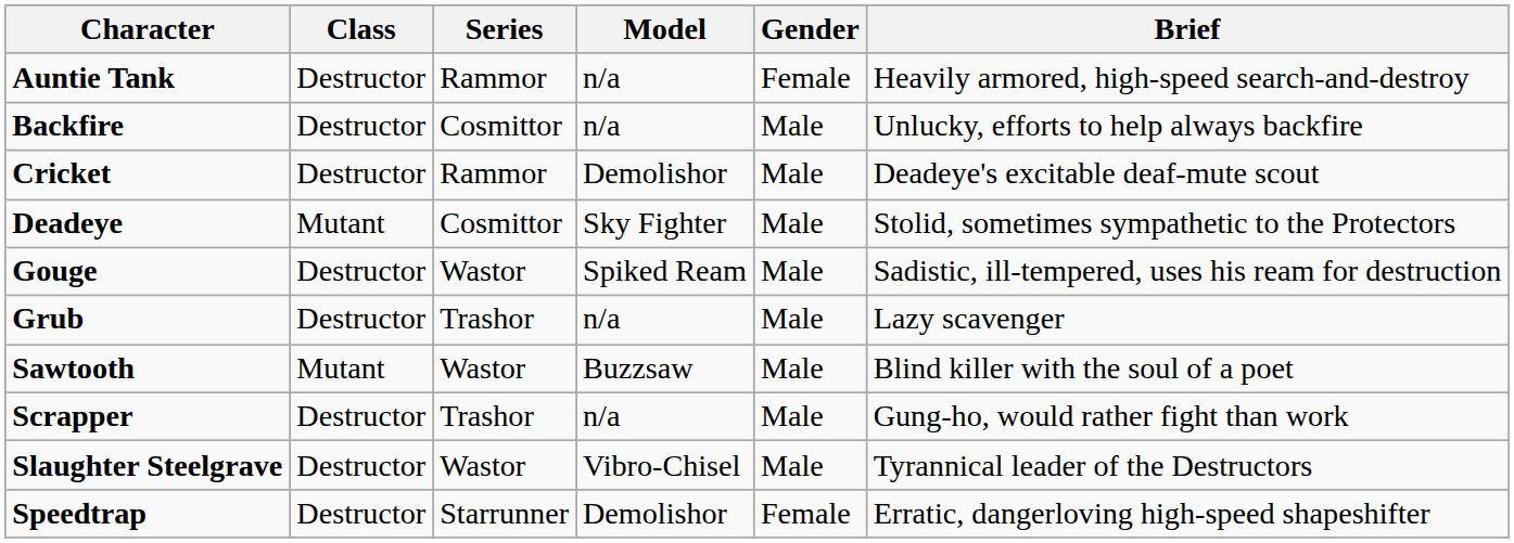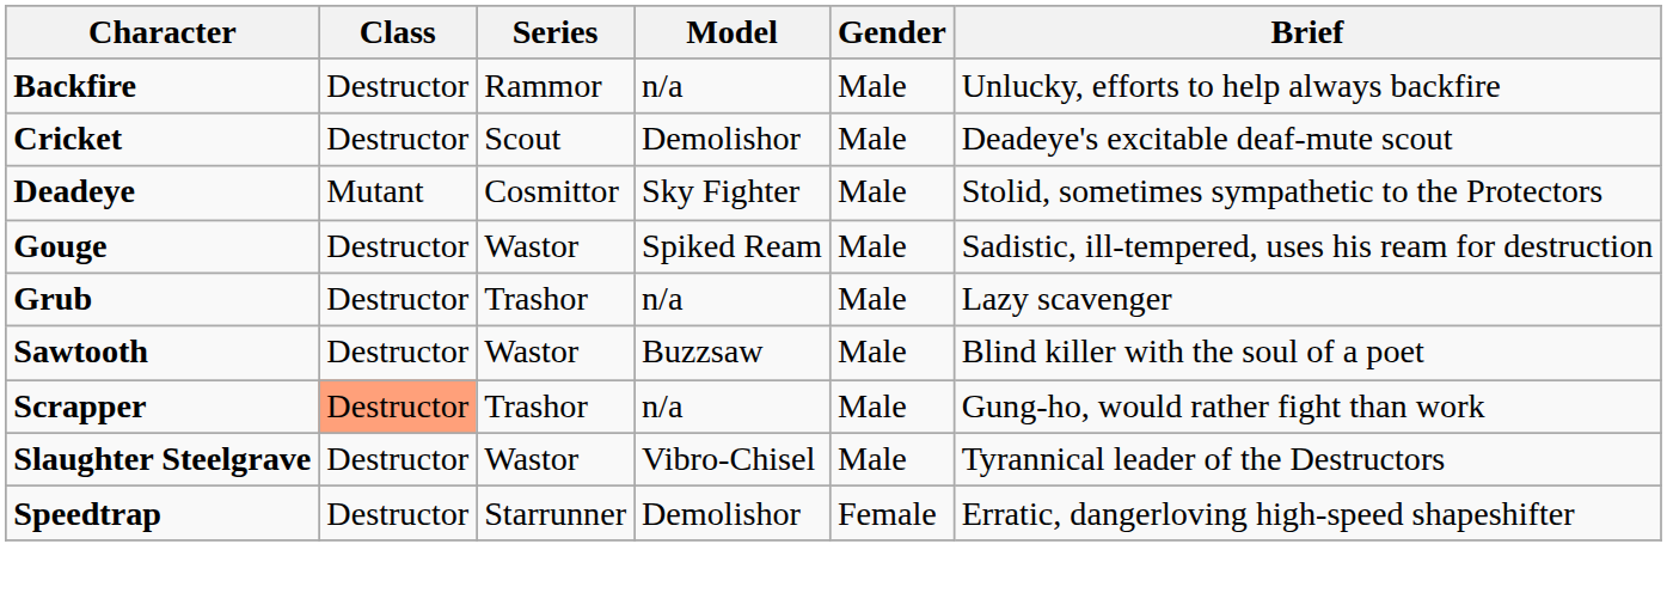 <table class="wikitable">
 <tr>
 <th>Character</th>
 <th>Class</th>
 <th>Series</th>
 <th>Model</th>
 <th>Gender</th>
 <th>Brief</th>
 </tr>
 <tr>
-<td><strong>Auntie Tank</strong></td>
+<td><strong>Backfire</strong></td>
 <td>Destructor</td>
 <td>Rammor</td>
-<td>n/a</td>
-<td>Female</td>
-<td>Heavily armored, high-speed search-and-destroy</td>
-</tr>
-<tr>
-<td><strong>Backfire</strong></td>
-<td>Destructor</td>
-<td>Cosmittor</td>
 <td>n/a</td>
 <td>Male</td>
 <td>Unlucky, efforts to help always backfire</td>
 </tr>
 <tr>
 <td><strong>Cricket</strong></td>
 <td>Destructor</td>
-<td>Rammor</td>
+<td>Scout</td>
 <td>Demolishor</td>
 <td>Male</td>
 <td>Deadeye's excitable deaf-mute scout</td>
 </tr>
 <tr>
 <td><strong>Deadeye</strong></td>
 <td>Mutant</td>
 <td>Cosmittor</td>
 <td>Sky Fighter</td>
 <td>Male</td>
 <td>Stolid, sometimes sympathetic to the Protectors</td>
 </tr>
 <tr>
 <td><strong>Gouge</strong></td>
 <td>Destructor</td>
 <td>Wastor</td>
 <td>Spiked Ream</td>
 <td>Male</td>
 <td>Sadistic, ill-tempered, uses his ream for destruction</td>
 </tr>
 <tr>
 <td><strong>Grub</strong></td>
 <td>Destructor</td>
 <td>Trashor</td>
 <td>n/a</td>
 <td>Male</td>
 <td>Lazy scavenger</td>
 </tr>
 <tr>
 <td><strong>Sawtooth</strong></td>
-<td>Mutant</td>
+<td>Destructor</td>
 <td>Wastor</td>
 <td>Buzzsaw</td>
 <td>Male</td>
 <td>Blind killer with the soul of a poet</td>
 </tr>
 <tr>
 <td><strong>Scrapper</strong></td>
-<td>Destructor</td>
+<td style="background: lightsalmon;">Destructor</td>
 <td>Trashor</td>
 <td>n/a</td>
 <td>Male</td>
 <td>Gung-ho, would rather fight than work</td>
 </tr>
 <tr>
 <td><strong>Slaughter Steelgrave</strong></td>
 <td>Destructor</td>
 <td>Wastor</td>
 <td>Vibro-Chisel</td>
 <td>Male</td>
 <td>Tyrannical leader of the Destructors</td>
 </tr>
 <tr>
 <td><strong>Speedtrap</strong></td>
 <td>Destructor</td>
 <td>Starrunner</td>
 <td>Demolishor</td>
 <td>Female</td>
 <td>Erratic, dangerloving high-speed shapeshifter</td>
 </tr>
 </table>
